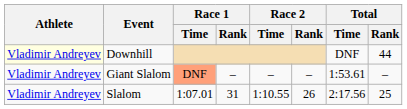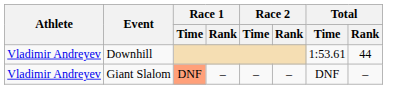 <table class="wikitable" style="font-size:90%">
 <tr>
 <th rowspan="2">Athlete</th>
 <th rowspan="2">Event</th>
 <th colspan="2">Race 1</th>
 <th colspan="2">Race 2</th>
 <th colspan="2">Total</th>
 </tr>
 <tr>
 <th>Time</th>
 <th>Rank</th>
 <th>Time</th>
 <th>Rank</th>
 <th>Time</th>
 <th>Rank</th>
 </tr>
 <tr>
-<td style="background: lightyellow;"><a href='#'>Vladimir Andreyev</a></td>
+<td><a href='#'>Vladimir Andreyev</a></td>
 <td>Downhill</td>
 <td colspan="4" bgcolor="wheat"></td>
-<td align="center">DNF</td>
+<td align="center">1:53.61</td>
 <td align="center">44</td>
 </tr>
 <tr>
 <td><a href='#'>Vladimir Andreyev</a></td>
 <td>Giant Slalom</td>
 <td align="center" style="background: lightsalmon;">DNF</td>
 <td align="center">–</td>
 <td align="center">–</td>
 <td align="center">–</td>
-<td align="center">1:53.61</td>
+<td align="center">DNF</td>
 <td align="center">–</td>
 </tr>
-<tr>
-<td><a href='#'>Vladimir Andreyev</a></td>
-<td>Slalom</td>
-<td align="center">1:07.01</td>
-<td align="center">31</td>
-<td align="center">1:10.55</td>
-<td align="center">26</td>
-<td align="center">2:17.56</td>
-<td align="center">25</td>
-</tr>
 </table>
